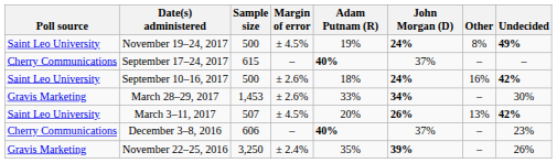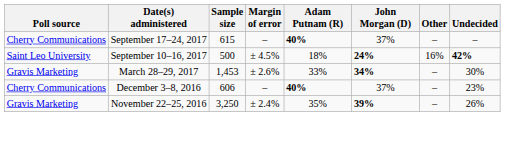 <table class="wikitable">
 <tr valign=bottom>
 <th>Poll source</th>
 <th>Date(s)<br>administered</th>
 <th>Sample<br>size</th>
 <th>Margin<br>of error</th>
 <th style="width:100px;">Adam<br>Putnam (R)</th>
 <th style="width:100px;">John<br>Morgan (D)</th>
 <th>Other</th>
 <th>Undecided</th>
-</tr>
-<tr>
-<td><a href='#'>Saint Leo University</a></td>
-<td align=center>November 19–24, 2017</td>
-<td align=center>500</td>
-<td align=center>± 4.5%</td>
-<td align=center>19%</td>
-<td><strong>24%</strong></td>
-<td align=center>8%</td>
-<td><strong>49%</strong></td>
 </tr>
 <tr>
 <td><a href='#'>Cherry Communications</a></td>
 <td align=center>September 17–24, 2017</td>
 <td align=center>615</td>
 <td align=center>–</td>
 <td><strong>40%</strong></td>
 <td align=center>37%</td>
 <td align=center>–</td>
 <td align=center>–</td>
 </tr>
 <tr>
 <td><a href='#'>Saint Leo University</a></td>
 <td align=center>September 10–16, 2017</td>
 <td align=center>500</td>
-<td align=center>± 2.6%</td>
+<td align=center>± 4.5%</td>
 <td align=center>18%</td>
 <td><strong>24%</strong></td>
 <td align=center>16%</td>
 <td><strong>42%</strong></td>
 </tr>
 <tr>
 <td><a href='#'>Gravis Marketing</a></td>
 <td align=center>March 28–29, 2017</td>
 <td align=center>1,453</td>
 <td align=center>± 2.6%</td>
 <td align=center>33%</td>
 <td><strong>34%</strong></td>
 <td align=center>–</td>
 <td align=center>30%</td>
-</tr>
-<tr>
-<td><a href='#'>Saint Leo University</a></td>
-<td align=center>March 3–11, 2017</td>
-<td align=center>507</td>
-<td align=center>± 4.5%</td>
-<td align=center>20%</td>
-<td><strong>26%</strong></td>
-<td align=center>13%</td>
-<td><strong>42%</strong></td>
 </tr>
 <tr>
 <td><a href='#'>Cherry Communications</a></td>
 <td align=center>December 3–8, 2016</td>
 <td align=center>606</td>
 <td align=center>–</td>
 <td><strong>40%</strong></td>
 <td align=center>37%</td>
 <td align=center>–</td>
 <td align=center>23%</td>
 </tr>
 <tr>
 <td><a href='#'>Gravis Marketing</a></td>
 <td align=center>November 22–25, 2016</td>
 <td align=center>3,250</td>
 <td align=center>± 2.4%</td>
 <td align=center>35%</td>
 <td><strong>39%</strong></td>
 <td align=center>–</td>
 <td align=center>26%</td>
 </tr>
 </table>
